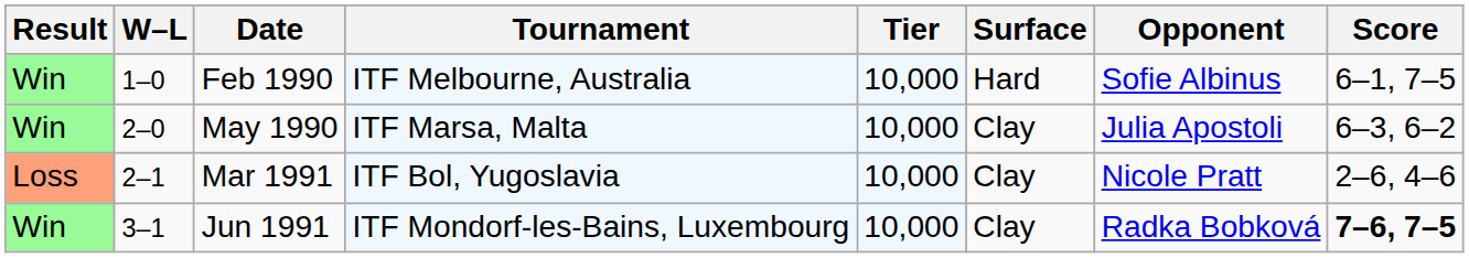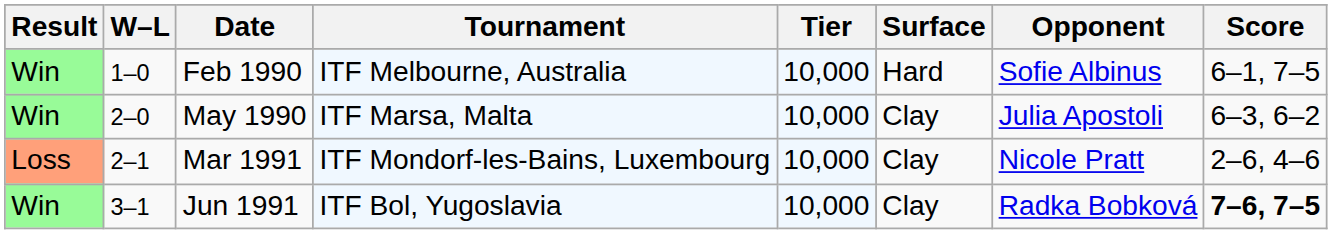 <table class="sortable wikitable">
 <tr>
 <th>Result</th>
 <th class="unsortable">W–L</th>
 <th>Date</th>
 <th>Tournament</th>
 <th>Tier</th>
 <th>Surface</th>
 <th>Opponent</th>
 <th class="unsortable">Score</th>
 </tr>
 <tr>
 <td style="background:#98fb98;">Win</td>
 <td><small>1–0</small></td>
 <td>Feb 1990</td>
 <td style="background:#f0f8ff;">ITF Melbourne, Australia</td>
 <td style="background:#f0f8ff;">10,000</td>
 <td>Hard</td>
 <td> <a href='#'>Sofie Albinus</a></td>
 <td>6–1, 7–5</td>
 </tr>
 <tr>
 <td style="background:#98fb98;">Win</td>
 <td><small>2–0</small></td>
 <td>May 1990</td>
 <td style="background:#f0f8ff;">ITF Marsa, Malta</td>
 <td style="background:#f0f8ff;">10,000</td>
 <td>Clay</td>
 <td> <a href='#'>Julia Apostoli</a></td>
 <td>6–3, 6–2</td>
 </tr>
 <tr>
 <td style="background:#ffa07a;">Loss</td>
 <td><small>2–1</small></td>
 <td>Mar 1991</td>
-<td style="background:#f0f8ff;">ITF Bol, Yugoslavia</td>
+<td style="background:#f0f8ff;">ITF Mondorf-les-Bains, Luxembourg</td>
 <td style="background:#f0f8ff;">10,000</td>
 <td>Clay</td>
 <td> <a href='#'>Nicole Pratt</a></td>
 <td>2–6, 4–6</td>
 </tr>
 <tr>
 <td style="background:#98fb98;">Win</td>
 <td><small>3–1</small></td>
 <td>Jun 1991</td>
-<td style="background:#f0f8ff;">ITF Mondorf-les-Bains, Luxembourg</td>
+<td style="background:#f0f8ff;">ITF Bol, Yugoslavia</td>
 <td style="background:#f0f8ff;">10,000</td>
 <td>Clay</td>
 <td> <a href='#'>Radka Bobková</a></td>
 <td><strong>7–6, 7–5</strong></td>
 </tr>
 </table>
